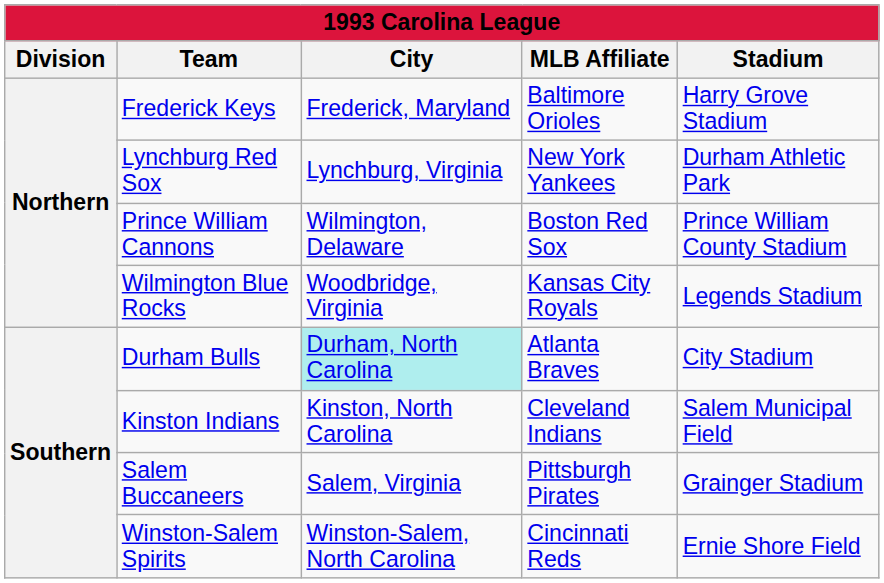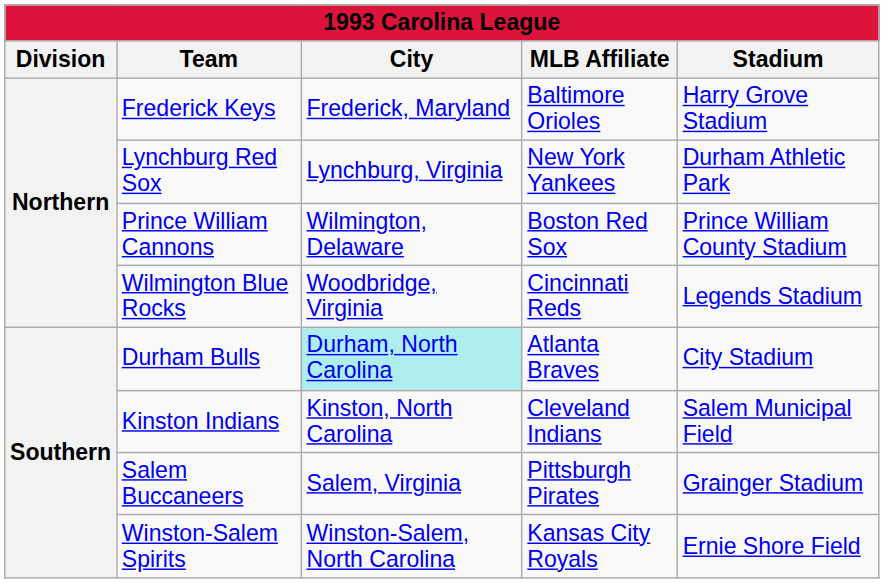 <table class="wikitable" style="width:auto">
 <tr>
 <td bgcolor="#DC143C" align="center" colspan="7"><strong><span>1993 Carolina League</span></strong></td>
 </tr>
 <tr>
 <th>Division</th>
 <th>Team</th>
 <th>City</th>
 <th>MLB Affiliate</th>
 <th>Stadium</th>
 </tr>
 <tr>
 <th rowspan="4">Northern</th>
 <td><a href='#'>Frederick Keys</a></td>
 <td><a href='#'>Frederick, Maryland</a></td>
 <td><a href='#'>Baltimore Orioles</a></td>
 <td><a href='#'>Harry Grove Stadium</a></td>
 </tr>
 <tr>
 <td><a href='#'>Lynchburg Red Sox</a></td>
 <td><a href='#'>Lynchburg, Virginia</a></td>
 <td><a href='#'>New York Yankees</a></td>
 <td><a href='#'>Durham Athletic Park</a></td>
 </tr>
 <tr>
 <td><a href='#'>Prince William Cannons</a></td>
 <td><a href='#'>Wilmington, Delaware</a></td>
 <td><a href='#'>Boston Red Sox</a></td>
 <td><a href='#'>Prince William County Stadium</a></td>
 </tr>
 <tr>
 <td><a href='#'>Wilmington Blue Rocks</a></td>
 <td><a href='#'>Woodbridge, Virginia</a></td>
-<td><a href='#'>Kansas City Royals</a></td>
+<td><a href='#'>Cincinnati Reds</a></td>
 <td><a href='#'>Legends Stadium</a></td>
 </tr>
 <tr>
 <th rowspan="4">Southern</th>
 <td><a href='#'>Durham Bulls</a></td>
 <td style="background: paleturquoise;"><a href='#'>Durham, North Carolina</a></td>
 <td><a href='#'>Atlanta Braves</a></td>
 <td><a href='#'>City Stadium</a></td>
 </tr>
 <tr>
 <td><a href='#'>Kinston Indians</a></td>
 <td><a href='#'>Kinston, North Carolina</a></td>
 <td><a href='#'>Cleveland Indians</a></td>
 <td><a href='#'>Salem Municipal Field</a></td>
 </tr>
 <tr>
 <td><a href='#'>Salem Buccaneers</a></td>
 <td><a href='#'>Salem, Virginia</a></td>
 <td><a href='#'>Pittsburgh Pirates</a></td>
 <td><a href='#'>Grainger Stadium</a></td>
 </tr>
 <tr>
 <td><a href='#'>Winston-Salem Spirits</a></td>
 <td><a href='#'>Winston-Salem, North Carolina</a></td>
-<td><a href='#'>Cincinnati Reds</a></td>
+<td><a href='#'>Kansas City Royals</a></td>
 <td><a href='#'>Ernie Shore Field</a></td>
 </tr>
 </table>
